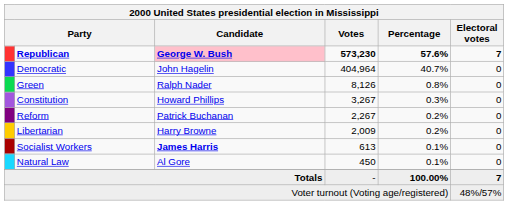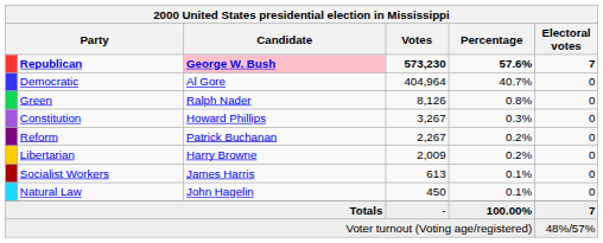 <table class="wikitable" style="font-size: 95%;">
 <tr>
 <th colspan="6">2000 United States presidential election in Mississippi</th>
 </tr>
 <tr>
 <th colspan="2" style="width: 15em">Party</th>
 <th style="width: 17em">Candidate</th>
 <th style="width: 5em">Votes</th>
 <th style="width: 7em">Percentage</th>
 <th style="width: 5em">Electoral votes</th>
 </tr>
 <tr>
 <th style="background-color:#FF3333; width: 3px"></th>
 <td style="width: 130px"><strong><a href='#'>Republican</a></strong></td>
 <td style="background: pink;"><strong><a href='#'>George W. Bush</a></strong></td>
 <td align="right"><strong>573,230</strong></td>
 <td align="right"><strong>57.6%</strong></td>
 <td align="right"><strong>7</strong></td>
 </tr>
 <tr>
 <th style="background-color:#3333FF; width: 3px"></th>
 <td style="width: 130px"><a href='#'>Democratic</a></td>
-<td><a href='#'>John Hagelin</a></td>
+<td><a href='#'>Al Gore</a></td>
 <td align="right">404,964</td>
 <td align="right">40.7%</td>
 <td align="right">0</td>
 </tr>
 <tr>
 <th style="background-color:#0BDA51; width: 3px"></th>
 <td style="width: 130px"><a href='#'>Green</a></td>
 <td><a href='#'>Ralph Nader</a></td>
 <td align="right">8,126</td>
 <td align="right">0.8%</td>
 <td align="right">0</td>
 </tr>
 <tr>
 <th style="background-color:#a356de; width: 3px"></th>
 <td style="width: 130px"><a href='#'>Constitution</a></td>
 <td><a href='#'>Howard Phillips</a></td>
 <td align="right">3,267</td>
 <td align="right">0.3%</td>
 <td align="right">0</td>
 </tr>
 <tr>
 <th style="background-color:purple; width: 3px"></th>
 <td style="width: 130px"><a href='#'>Reform</a></td>
 <td><a href='#'>Patrick Buchanan</a></td>
 <td align="right">2,267</td>
 <td align="right">0.2%</td>
 <td align="right">0</td>
 </tr>
 <tr>
 <th style="background-color:#FFCC00; width: 3px"></th>
 <td style="width: 130px"><a href='#'>Libertarian</a></td>
 <td><a href='#'>Harry Browne</a></td>
 <td align="right">2,009</td>
 <td align="right">0.2%</td>
 <td align="right">0</td>
 </tr>
 <tr>
 <th style="background-color:#a00; width: 3px"></th>
 <td style="width: 130px"><a href='#'>Socialist Workers</a></td>
-<td><strong><a href='#'>James Harris</a></strong></td>
+<td><a href='#'>James Harris</a></td>
 <td align="right">613</td>
 <td align="right">0.1%</td>
 <td align="right">0</td>
 </tr>
 <tr>
 <th style="background-color:#1ad9ff; width: 3px"></th>
 <td style="width: 130px"><a href='#'>Natural Law</a></td>
-<td><a href='#'>Al Gore</a></td>
+<td><a href='#'>John Hagelin</a></td>
 <td align="right">450</td>
 <td align="right">0.1%</td>
 <td align="right">0</td>
 </tr>
 <tr>
 </tr>
 <tr bgcolor="#EEEEEE">
 <td colspan="3" align="right"><strong>Totals</strong></td>
 <td align="right">-</td>
 <td align="right"><strong>100.00%</strong></td>
 <td align="right"><strong>7</strong></td>
 </tr>
 <tr bgcolor="#EEEEEE">
 <td colspan="5" align="right">Voter turnout (Voting age/registered)</td>
 <td colspan="1" align="right">48%/57%</td>
 </tr>
 </table>
